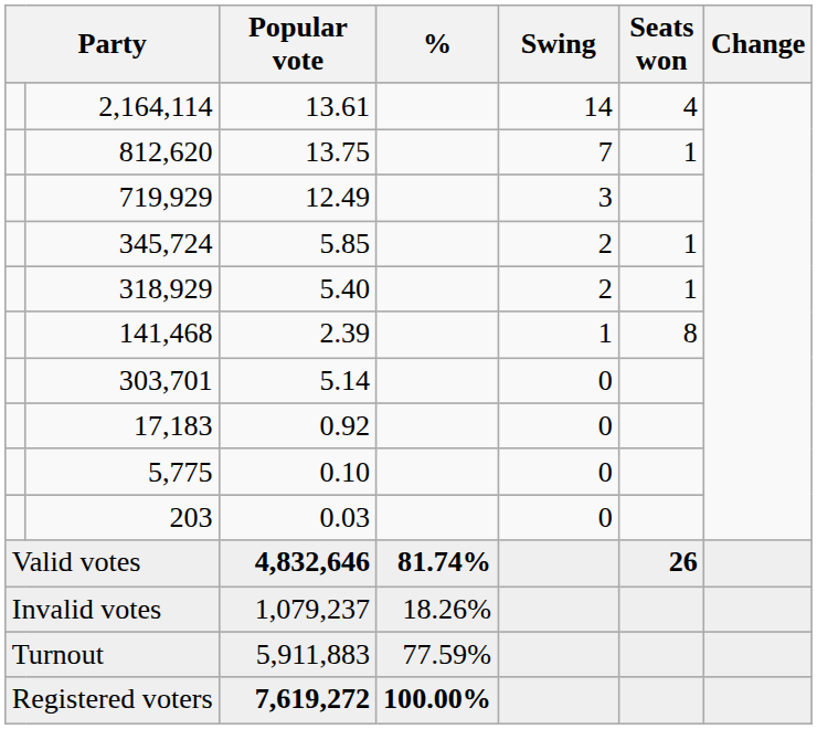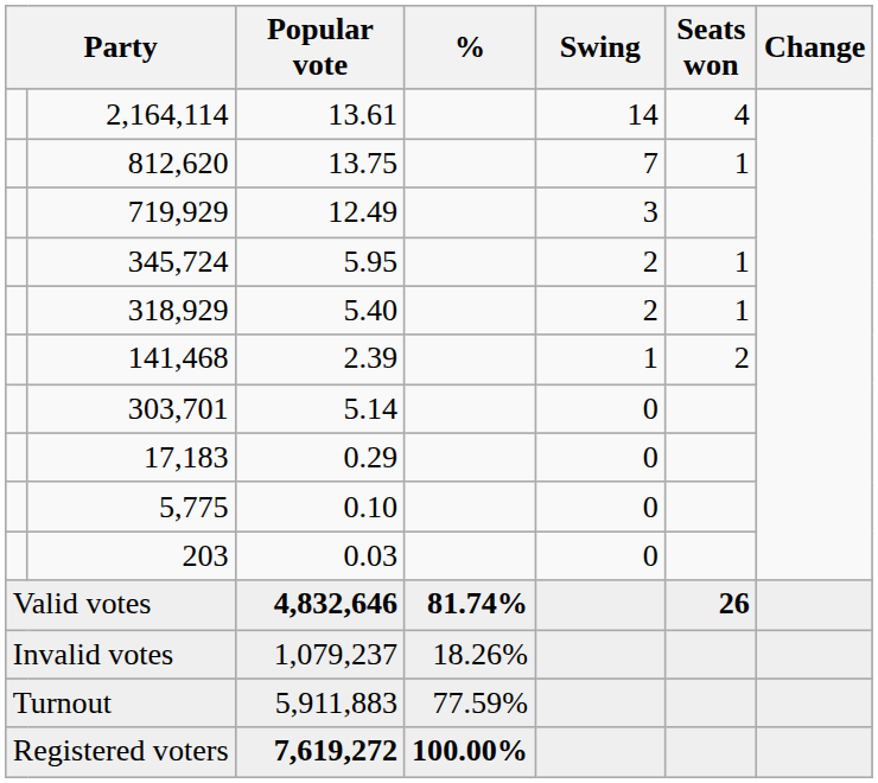 <table class=wikitable style="text-align:right">
 <tr>
 <th colspan=2>Party</th>
 <th width=80px>Popular vote</th>
 <th width=50px>%</th>
 <th width=60px>Swing</th>
 <th width=40px>Seats<br>won</th>
 <th width=45px>Change</th>
 </tr>
 <tr>
 <td></td>
 <td>2,164,114</td>
 <td>13.61</td>
 <td></td>
 <td>14</td>
 <td> 4</td>
 </tr>
 <tr>
 <td></td>
 <td>812,620</td>
 <td>13.75</td>
 <td></td>
 <td>7</td>
 <td> 1</td>
 </tr>
 <tr>
 <td></td>
 <td>719,929</td>
 <td>12.49</td>
 <td></td>
 <td>3</td>
 <td></td>
 </tr>
 <tr>
 <td></td>
 <td>345,724</td>
-<td>5.85</td>
+<td>5.95</td>
 <td></td>
 <td>2</td>
 <td> 1</td>
 </tr>
 <tr>
 <td></td>
 <td>318,929</td>
 <td>5.40</td>
 <td></td>
 <td>2</td>
 <td> 1</td>
 </tr>
 <tr>
 <td></td>
 <td>141,468</td>
 <td>2.39</td>
 <td></td>
 <td>1</td>
-<td> 8</td>
+<td> 2</td>
 </tr>
 <tr>
 <td></td>
 <td>303,701</td>
 <td>5.14</td>
 <td></td>
 <td>0</td>
 <td></td>
 </tr>
 <tr>
 <td></td>
 <td>17,183</td>
-<td>0.92</td>
+<td>0.29</td>
 <td></td>
 <td>0</td>
 <td></td>
 </tr>
 <tr>
 <td></td>
 <td>5,775</td>
 <td>0.10</td>
 <td></td>
 <td>0</td>
 <td></td>
 </tr>
 <tr>
 <td></td>
 <td>203</td>
 <td>0.03</td>
 <td></td>
 <td>0</td>
 <td></td>
 </tr>
 <tr bgcolor=#efefef>
 <td align=left colspan=2>Valid votes</td>
 <td><strong>4,832,646</strong></td>
 <td><strong>81.74%</strong></td>
 <td></td>
 <td><strong>26</strong></td>
 <td></td>
 </tr>
 <tr bgcolor=#efefef>
 <td align=left colspan=2>Invalid votes</td>
 <td>1,079,237</td>
 <td>18.26%</td>
 <td></td>
 <td></td>
 <td></td>
 </tr>
 <tr bgcolor=#efefef>
 <td align=left colspan=2>Turnout</td>
 <td>5,911,883</td>
 <td>77.59%</td>
 <td></td>
 <td></td>
 <td></td>
 </tr>
 <tr bgcolor=#efefef>
 <td align=left colspan=2>Registered voters</td>
 <td><strong>7,619,272</strong></td>
 <td><strong>100.00%</strong></td>
 <td></td>
 <td></td>
 <td></td>
 </tr>
 </table>
